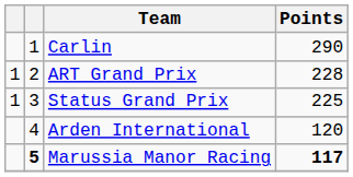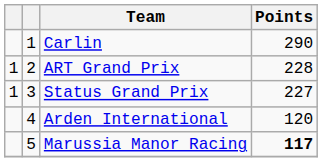 <table class="wikitable" style="font-size: 85%;">
 <tr>
 <th></th>
 <th></th>
 <th>Team</th>
 <th>Points</th>
 </tr>
 <tr>
 <td align="left"></td>
 <td align="center">1</td>
 <td> <a href='#'>Carlin</a></td>
 <td align="right">290</td>
 </tr>
 <tr>
 <td align="left"> 1</td>
 <td align="center">2</td>
 <td> <a href='#'>ART Grand Prix</a></td>
 <td align="right">228</td>
 </tr>
 <tr>
 <td align="left"> 1</td>
 <td align="center">3</td>
 <td> <a href='#'>Status Grand Prix</a></td>
-<td align="right">225</td>
+<td align="right">227</td>
 </tr>
 <tr>
 <td align="left"></td>
 <td align="center">4</td>
 <td> <a href='#'>Arden International</a></td>
 <td align="right">120</td>
 </tr>
 <tr>
 <td align="left"></td>
-<td align="center"><strong>5</strong></td>
+<td align="center">5</td>
 <td> <a href='#'>Marussia Manor Racing</a></td>
 <td align="right"><strong>117</strong></td>
 </tr>
 <tr>
 </tr>
 </table>
